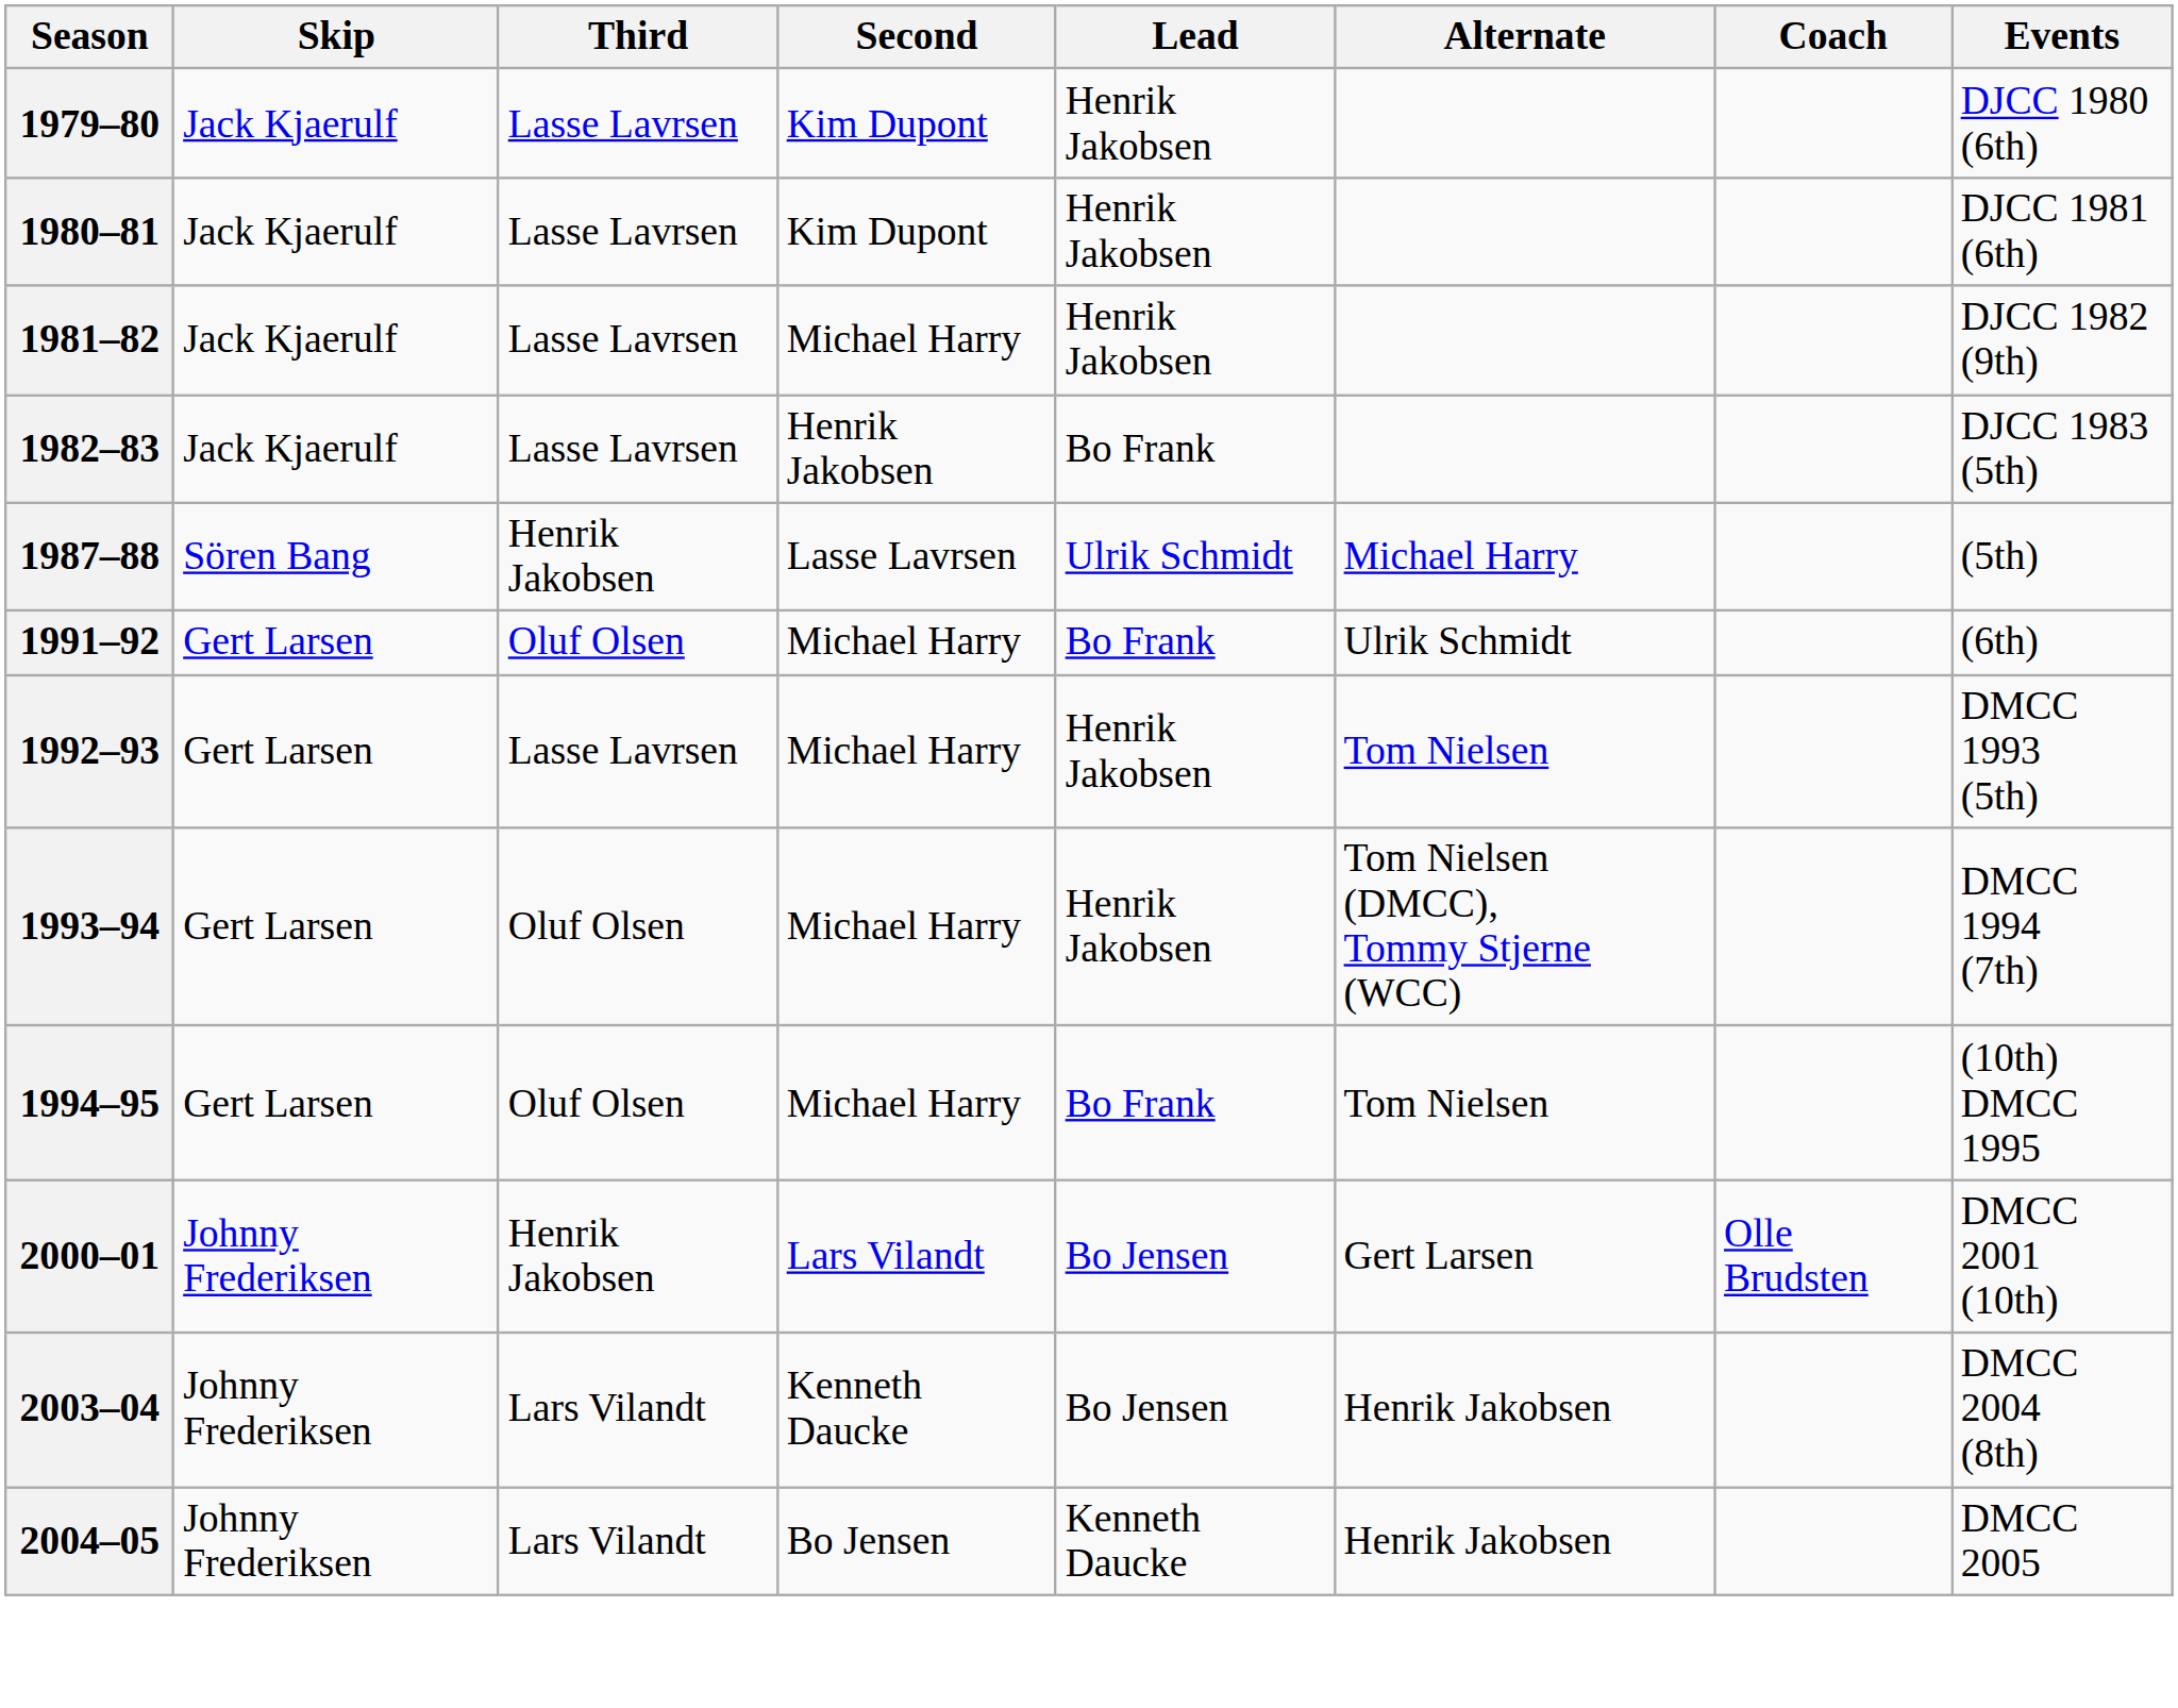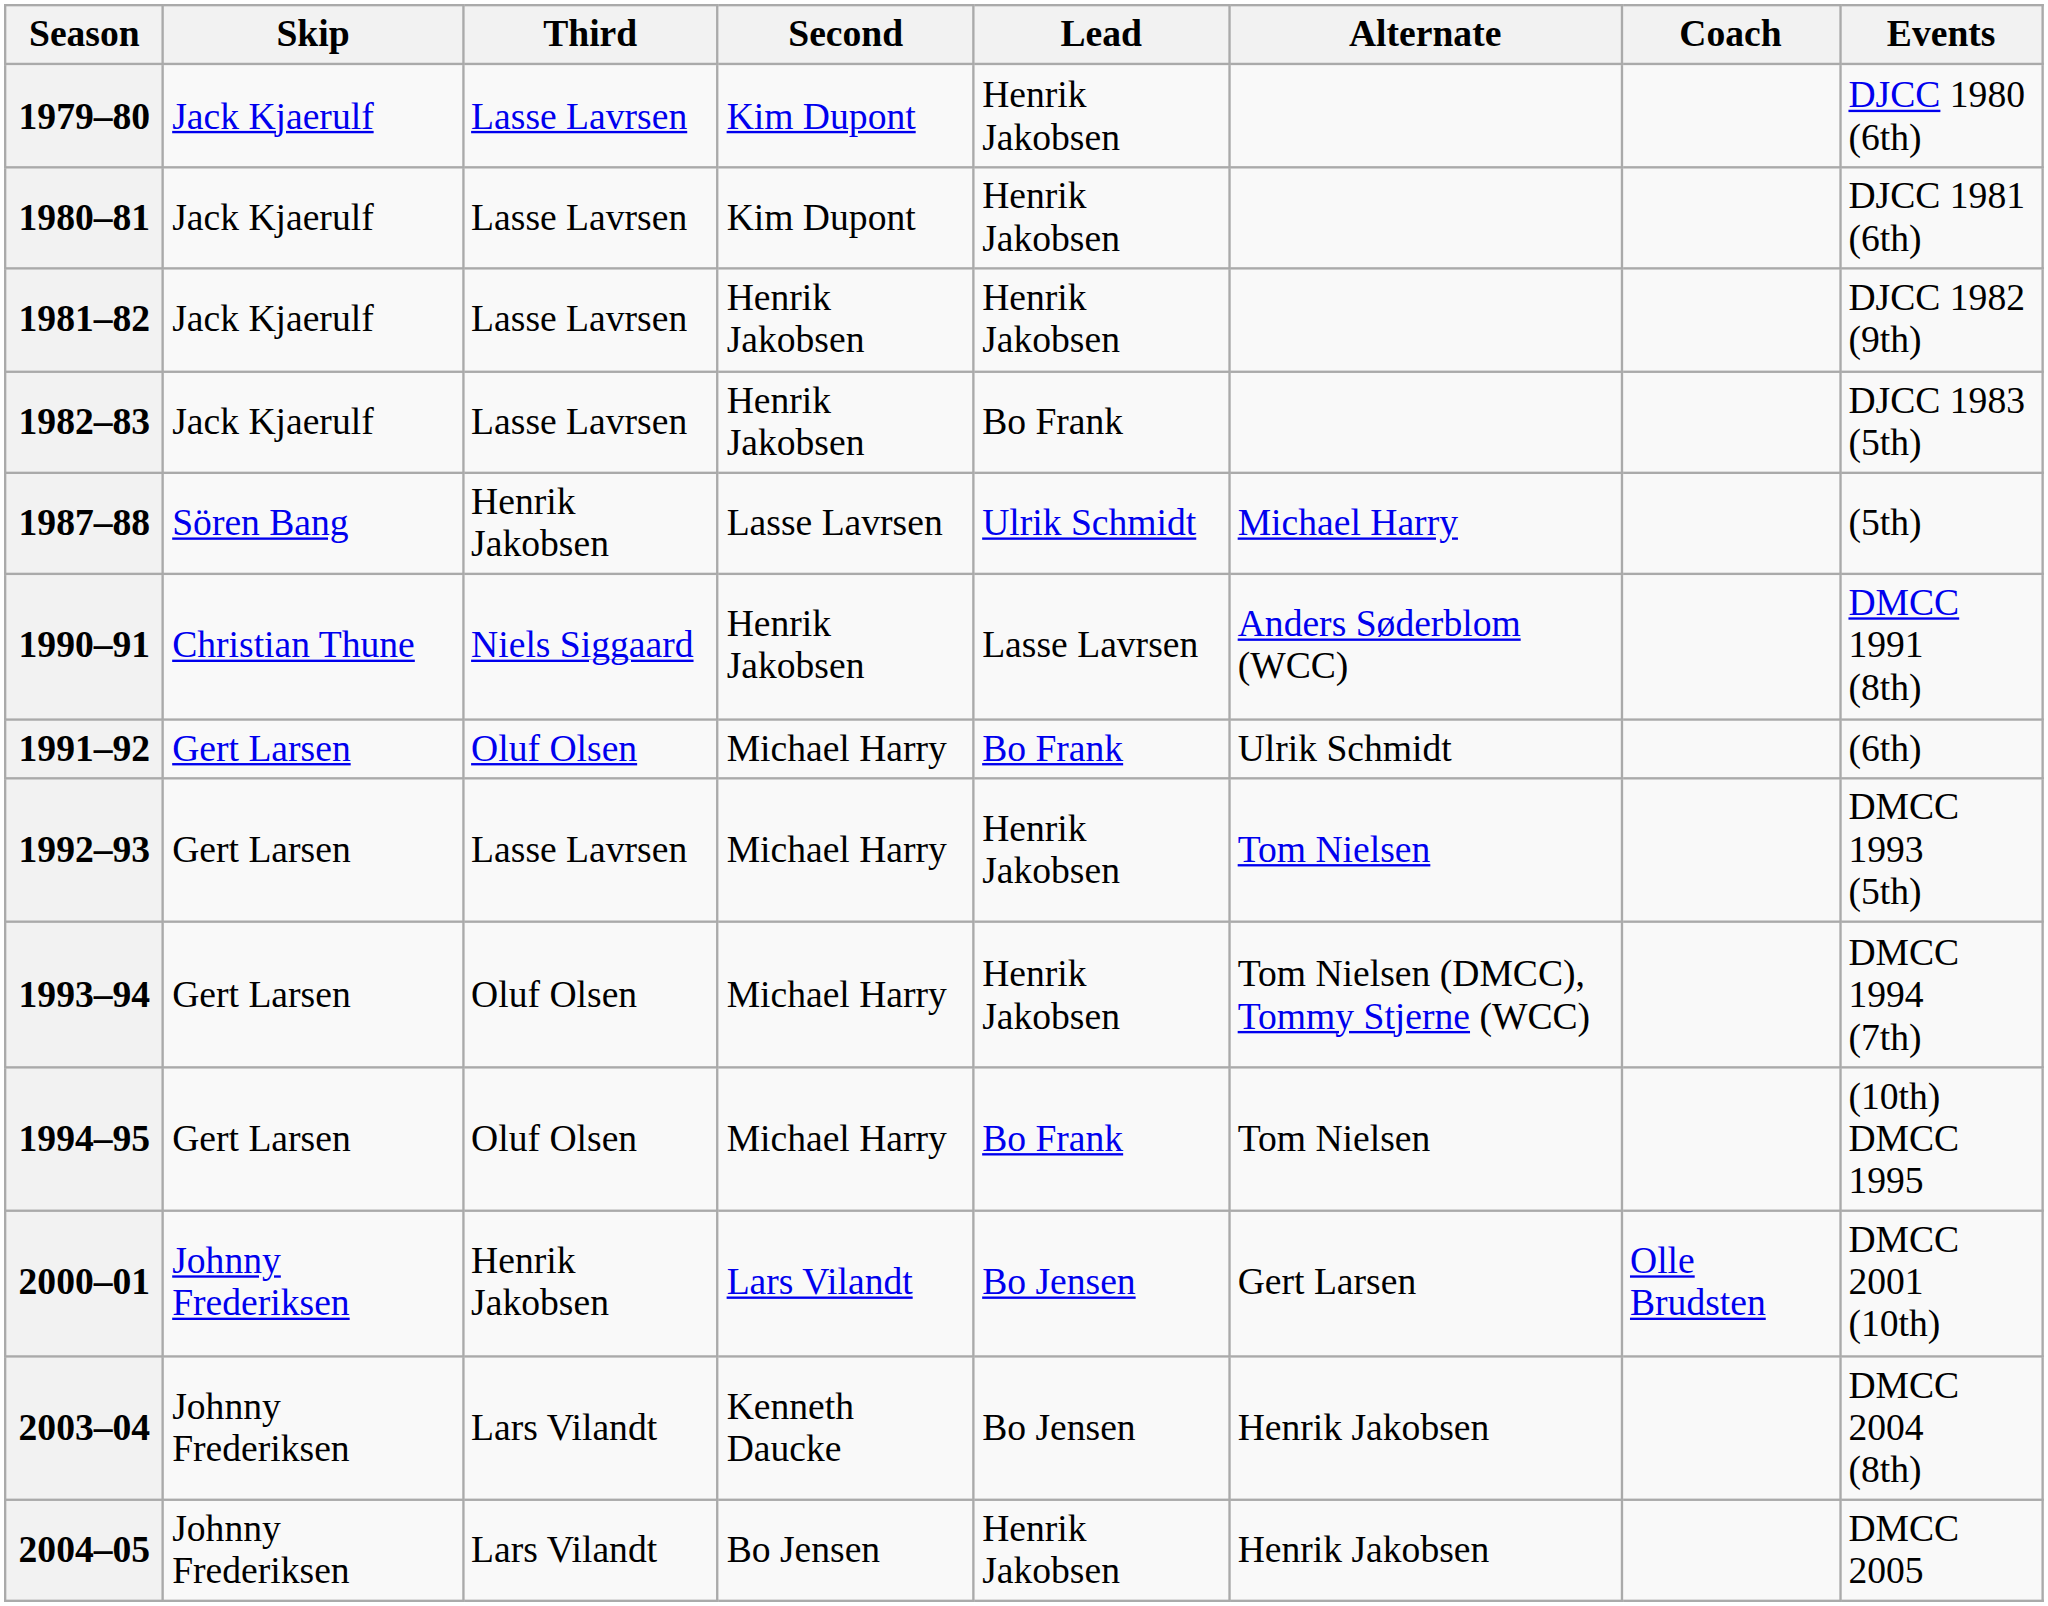 <table class="wikitable">
 <tr>
 <th scope="col" width=60>Season</th>
 <th scope="col">Skip</th>
 <th scope="col">Third</th>
 <th scope="col">Second</th>
 <th scope="col">Lead</th>
 <th scope="col">Alternate</th>
 <th scope="col">Coach</th>
 <th scope="col">Events</th>
 </tr>
 <tr>
 <th scope="row">1979–80</th>
 <td><a href='#'>Jack Kjaerulf</a></td>
 <td><a href='#'>Lasse Lavrsen</a></td>
 <td><a href='#'>Kim Dupont</a></td>
 <td>Henrik Jakobsen</td>
 <td></td>
 <td></td>
 <td><a href='#'>DJCC</a> 1980 <br> (6th)</td>
 </tr>
 <tr>
 <th scope="row">1980–81</th>
 <td>Jack Kjaerulf</td>
 <td>Lasse Lavrsen</td>
 <td>Kim Dupont</td>
 <td>Henrik Jakobsen</td>
 <td></td>
 <td></td>
 <td>DJCC 1981 <br> (6th)</td>
 </tr>
 <tr>
 <th scope="row">1981–82</th>
 <td>Jack Kjaerulf</td>
 <td>Lasse Lavrsen</td>
-<td>Michael Harry</td>
+<td>Henrik Jakobsen</td>
 <td>Henrik Jakobsen</td>
 <td></td>
 <td></td>
 <td>DJCC 1982 <br> (9th)</td>
 </tr>
 <tr>
 <th scope="row">1982–83</th>
 <td>Jack Kjaerulf</td>
 <td>Lasse Lavrsen</td>
 <td>Henrik Jakobsen</td>
 <td>Bo Frank</td>
 <td></td>
 <td></td>
 <td>DJCC 1983 <br> (5th)</td>
 </tr>
 <tr>
 <th scope="row">1987–88</th>
 <td><a href='#'>Sören Bang</a></td>
 <td>Henrik Jakobsen</td>
 <td>Lasse Lavrsen</td>
 <td><a href='#'>Ulrik Schmidt</a></td>
 <td><a href='#'>Michael Harry</a></td>
 <td></td>
 <td> (5th)</td>
+</tr>
+<tr>
+<th scope="row">1990–91</th>
+<td><a href='#'>Christian Thune</a></td>
+<td><a href='#'>Niels Siggaard</a></td>
+<td>Henrik Jakobsen</td>
+<td>Lasse Lavrsen</td>
+<td><a href='#'>Anders Søderblom</a> (WCC)</td>
+<td></td>
+<td><a href='#'>DMCC</a> 1991 <br> (8th)</td>
 </tr>
 <tr>
 <th scope="row">1991–92</th>
 <td><a href='#'>Gert Larsen</a></td>
 <td><a href='#'>Oluf Olsen</a></td>
 <td>Michael Harry</td>
 <td><a href='#'>Bo Frank</a></td>
 <td>Ulrik Schmidt</td>
 <td></td>
 <td> (6th)</td>
 </tr>
 <tr>
 <th scope="row">1992–93</th>
 <td>Gert Larsen</td>
 <td>Lasse Lavrsen</td>
 <td>Michael Harry</td>
 <td>Henrik Jakobsen</td>
 <td><a href='#'>Tom Nielsen</a></td>
 <td></td>
 <td>DMCC 1993 <br> (5th)</td>
 </tr>
 <tr>
 <th scope="row">1993–94</th>
 <td>Gert Larsen</td>
 <td>Oluf Olsen</td>
 <td>Michael Harry</td>
 <td>Henrik Jakobsen</td>
 <td>Tom Nielsen (DMCC),<br><a href='#'>Tommy Stjerne</a> (WCC)</td>
 <td></td>
 <td>DMCC 1994 <br> (7th)</td>
 </tr>
 <tr>
 <th scope="row">1994–95</th>
 <td>Gert Larsen</td>
 <td>Oluf Olsen</td>
 <td>Michael Harry</td>
 <td><a href='#'>Bo Frank</a></td>
 <td>Tom Nielsen</td>
 <td></td>
 <td> (10th)<br>DMCC 1995 </td>
 </tr>
 <tr>
 <th scope="row">2000–01</th>
 <td><a href='#'>Johnny Frederiksen</a></td>
 <td>Henrik Jakobsen</td>
 <td><a href='#'>Lars Vilandt</a></td>
 <td><a href='#'>Bo Jensen</a></td>
 <td>Gert Larsen</td>
 <td><a href='#'>Olle Brudsten</a></td>
 <td>DMCC 2001 <br> (10th)</td>
 </tr>
 <tr>
 <th scope="row">2003–04</th>
 <td>Johnny Frederiksen</td>
 <td>Lars Vilandt</td>
 <td>Kenneth Daucke</td>
 <td>Bo Jensen</td>
 <td>Henrik Jakobsen</td>
 <td></td>
 <td>DMCC 2004 <br> (8th)</td>
 </tr>
 <tr>
 <th scope="row">2004–05</th>
 <td>Johnny Frederiksen</td>
 <td>Lars Vilandt</td>
 <td>Bo Jensen</td>
-<td>Kenneth Daucke</td>
+<td>Henrik Jakobsen</td>
 <td>Henrik Jakobsen</td>
 <td></td>
 <td>DMCC 2005 </td>
 </tr>
 </table>
